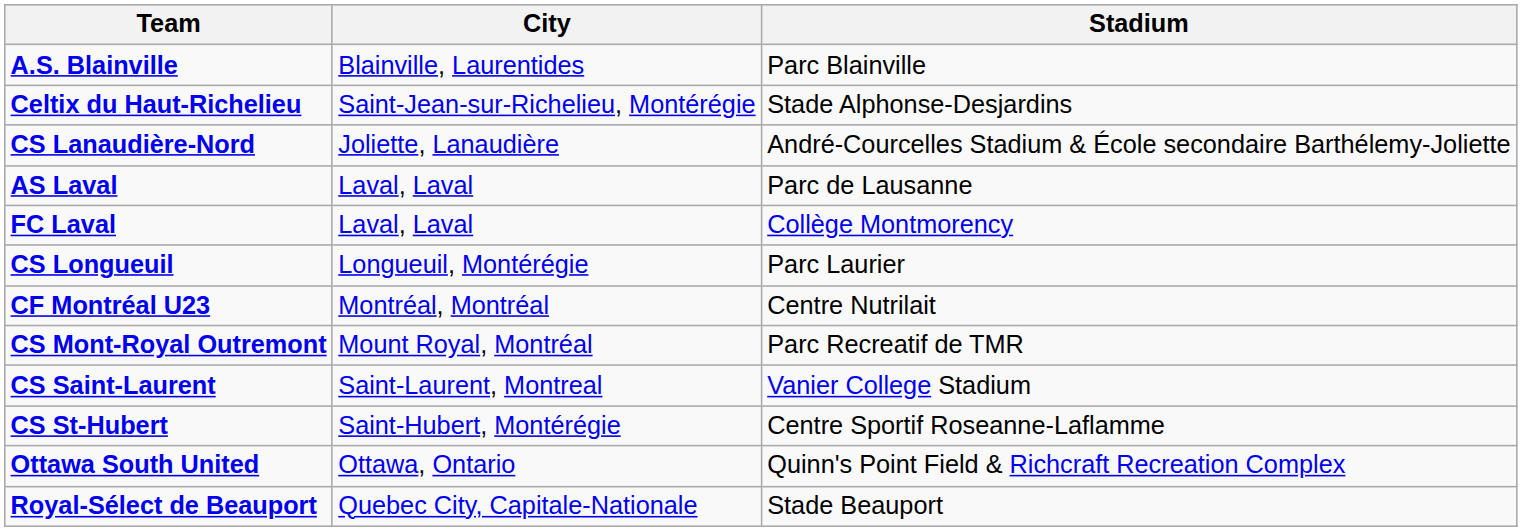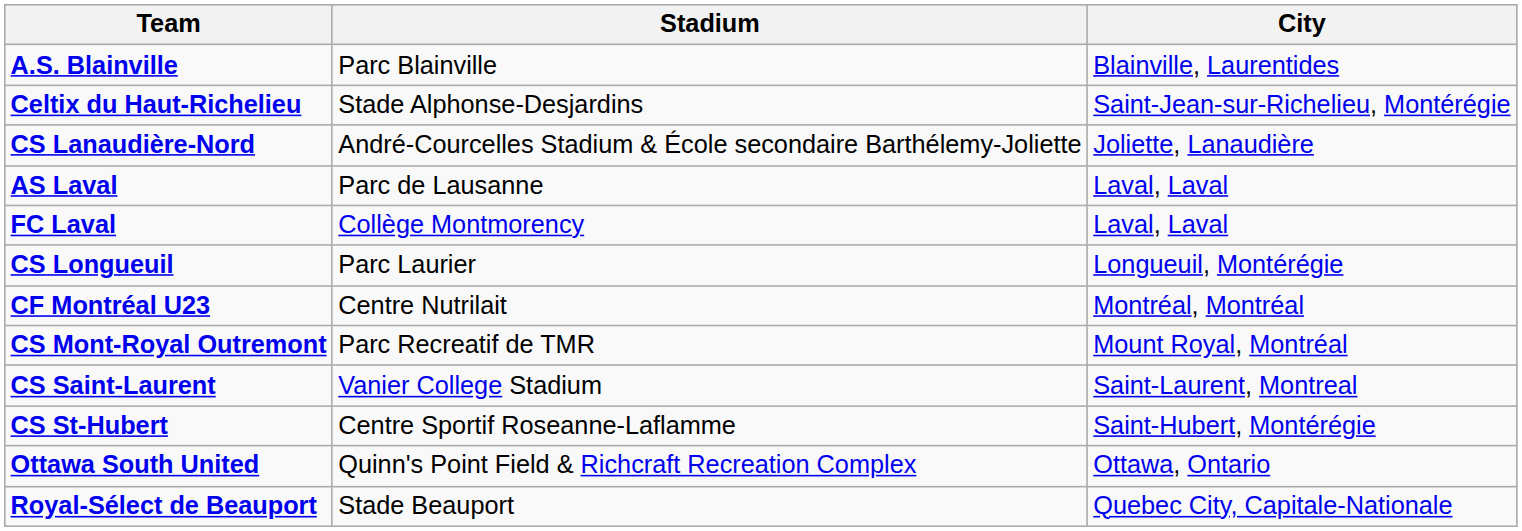 <table class="wikitable">
 <tr>
 <th>Team</th>
+<th>Stadium</th>
 <th>City</th>
-<th>Stadium</th>
 </tr>
 <tr>
 <td><strong><a href='#'>A.S. Blainville</a></strong></td>
+<td>Parc Blainville</td>
 <td><a href='#'>Blainville</a>, <a href='#'>Laurentides</a></td>
-<td>Parc Blainville</td>
 </tr>
 <tr>
 <td><strong><a href='#'>Celtix du Haut-Richelieu</a></strong></td>
+<td>Stade Alphonse-Desjardins</td>
 <td><a href='#'>Saint-Jean-sur-Richelieu</a>, <a href='#'>Montérégie</a></td>
-<td>Stade Alphonse-Desjardins</td>
 </tr>
 <tr>
 <td><strong><a href='#'>CS Lanaudière-Nord</a></strong></td>
+<td>André-Courcelles Stadium & École secondaire Barthélemy-Joliette</td>
 <td><a href='#'>Joliette</a>, <a href='#'>Lanaudière</a></td>
-<td>André-Courcelles Stadium & École secondaire Barthélemy-Joliette</td>
 </tr>
 <tr>
 <td><strong><a href='#'>AS Laval</a></strong></td>
+<td>Parc de Lausanne</td>
 <td><a href='#'>Laval</a>, <a href='#'>Laval</a></td>
-<td>Parc de Lausanne</td>
 </tr>
 <tr>
 <td><strong><a href='#'>FC Laval</a></strong></td>
+<td><a href='#'>Collège Montmorency</a></td>
 <td><a href='#'>Laval</a>, <a href='#'>Laval</a></td>
-<td><a href='#'>Collège Montmorency</a></td>
 </tr>
 <tr>
 <td><strong><a href='#'>CS Longueuil</a></strong></td>
+<td>Parc Laurier</td>
 <td><a href='#'>Longueuil</a>, <a href='#'>Montérégie</a></td>
-<td>Parc Laurier</td>
 </tr>
 <tr>
 <td><strong><a href='#'>CF Montréal U23</a></strong></td>
+<td>Centre Nutrilait</td>
 <td><a href='#'>Montréal</a>, <a href='#'>Montréal</a></td>
-<td>Centre Nutrilait</td>
 </tr>
 <tr>
 <td><strong><a href='#'>CS Mont-Royal Outremont</a></strong></td>
+<td>Parc Recreatif de TMR</td>
 <td><a href='#'>Mount Royal</a>, <a href='#'>Montréal</a></td>
-<td>Parc Recreatif de TMR</td>
 </tr>
 <tr>
 <td><strong><a href='#'>CS Saint-Laurent</a></strong></td>
+<td><a href='#'>Vanier College</a> Stadium</td>
 <td><a href='#'>Saint-Laurent</a>,  <a href='#'>Montreal</a></td>
-<td><a href='#'>Vanier College</a> Stadium</td>
 </tr>
 <tr>
 <td><strong><a href='#'>CS St-Hubert</a></strong></td>
+<td>Centre Sportif Roseanne-Laflamme</td>
 <td><a href='#'>Saint-Hubert</a>,  <a href='#'>Montérégie</a></td>
-<td>Centre Sportif Roseanne-Laflamme</td>
 </tr>
 <tr>
 <td><strong><a href='#'>Ottawa South United</a></strong></td>
+<td>Quinn's Point Field & <a href='#'>Richcraft Recreation Complex</a></td>
 <td><a href='#'>Ottawa</a>, <a href='#'>Ontario</a></td>
-<td>Quinn's Point Field & <a href='#'>Richcraft Recreation Complex</a></td>
 </tr>
 <tr>
 <td><strong><a href='#'>Royal-Sélect de Beauport</a></strong></td>
+<td>Stade Beauport</td>
 <td><a href='#'>Quebec City, Capitale-Nationale</a></td>
-<td>Stade Beauport</td>
 </tr>
 </table>
